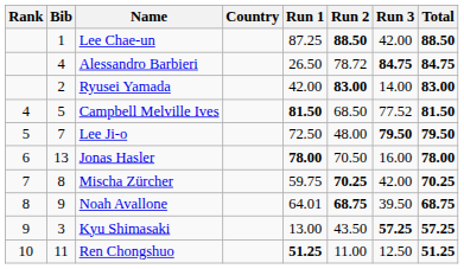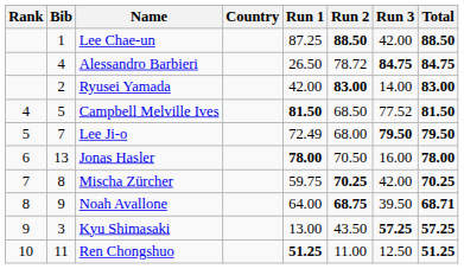 <table class="wikitable sortable" style="text-align:center">
 <tr>
 <th>Rank</th>
 <th>Bib</th>
 <th>Name</th>
 <th>Country</th>
 <th>Run 1</th>
 <th>Run 2</th>
 <th>Run 3</th>
 <th>Total</th>
 </tr>
 <tr>
 <td></td>
 <td>1</td>
 <td align=left><a href='#'>Lee Chae-un</a></td>
 <td align=left></td>
 <td>87.25</td>
 <td><strong>88.50</strong></td>
 <td>42.00</td>
 <td><strong>88.50</strong></td>
 </tr>
 <tr>
 <td></td>
 <td>4</td>
 <td align=left><a href='#'>Alessandro Barbieri</a></td>
 <td align=left></td>
 <td>26.50</td>
 <td>78.72</td>
 <td><strong>84.75</strong></td>
 <td><strong>84.75</strong></td>
 </tr>
 <tr>
 <td></td>
 <td>2</td>
 <td align=left><a href='#'>Ryusei Yamada</a></td>
 <td align=left></td>
 <td>42.00</td>
 <td><strong>83.00</strong></td>
 <td>14.00</td>
 <td><strong>83.00</strong></td>
 </tr>
 <tr>
 <td>4</td>
 <td>5</td>
 <td align=left><a href='#'>Campbell Melville Ives</a></td>
 <td align=left></td>
 <td><strong>81.50</strong></td>
 <td>68.50</td>
 <td>77.52</td>
 <td><strong>81.50</strong></td>
 </tr>
 <tr>
 <td>5</td>
 <td>7</td>
 <td align=left><a href='#'>Lee Ji-o</a></td>
 <td align=left></td>
-<td>72.50</td>
-<td>48.00</td>
+<td>72.49</td>
+<td>68.00</td>
 <td><strong>79.50</strong></td>
 <td><strong>79.50</strong></td>
 </tr>
 <tr>
 <td>6</td>
 <td>13</td>
 <td align=left><a href='#'>Jonas Hasler</a></td>
 <td align=left></td>
 <td><strong>78.00</strong></td>
 <td>70.50</td>
 <td>16.00</td>
 <td><strong>78.00</strong></td>
 </tr>
 <tr>
 <td>7</td>
 <td>8</td>
 <td align=left><a href='#'>Mischa Zürcher</a></td>
 <td align=left></td>
 <td>59.75</td>
 <td><strong>70.25</strong></td>
 <td>42.00</td>
 <td><strong>70.25</strong></td>
 </tr>
 <tr>
 <td>8</td>
 <td>9</td>
 <td align=left><a href='#'>Noah Avallone</a></td>
 <td align=left></td>
-<td>64.01</td>
+<td>64.00</td>
 <td><strong>68.75</strong></td>
 <td>39.50</td>
-<td><strong>68.75</strong></td>
+<td><strong>68.71</strong></td>
 </tr>
 <tr>
 <td>9</td>
 <td>3</td>
 <td align=left><a href='#'>Kyu Shimasaki</a></td>
 <td align=left></td>
 <td>13.00</td>
 <td>43.50</td>
 <td><strong>57.25</strong></td>
 <td><strong>57.25</strong></td>
 </tr>
 <tr>
 <td>10</td>
 <td>11</td>
 <td align=left><a href='#'>Ren Chongshuo</a></td>
 <td align=left></td>
 <td><strong>51.25</strong></td>
 <td>11.00</td>
 <td>12.50</td>
 <td><strong>51.25</strong></td>
 </tr>
 </table>
